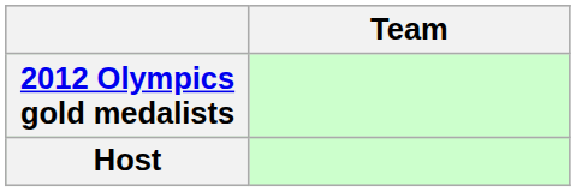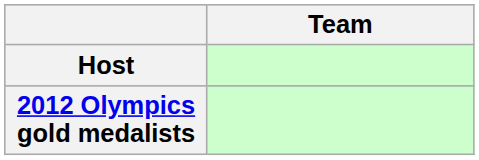 <table class=wikitable>
 <tr>
 <th width=120px></th>
 <th width=160px>Team</th>
 </tr>
 <tr bgcolor=#ccffcc>
+<th>Host</th>
+<td></td>
+</tr>
+<tr bgcolor=#ccffcc>
 <th><a href='#'>2012 Olympics</a> gold medalists</th>
 <td></td>
 </tr>
-<tr bgcolor=#ccffcc>
-<th>Host</th>
-<td></td>
-</tr>
 </table>
